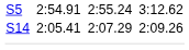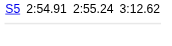 <table>
 <tr>
 <td><a href='#'>S5</a></td>
 <td></td>
 <td>2:54.91</td>
 <td></td>
 <td>2:55.24</td>
 <td></td>
 <td>3:12.62</td>
 </tr>
 <tr>
-<td><a href='#'>S14</a></td>
-<td></td>
-<td>2:05.41</td>
-<td></td>
-<td>2:07.29</td>
-<td></td>
-<td>2:09.26</td>
-</tr>
-<tr>
 <td colspan=7></td>
 </tr>
 <tr>
 </tr>
 <tr bgcolor= e8e8e8>
 <td colspan=7></td>
 </tr>
 </table>
